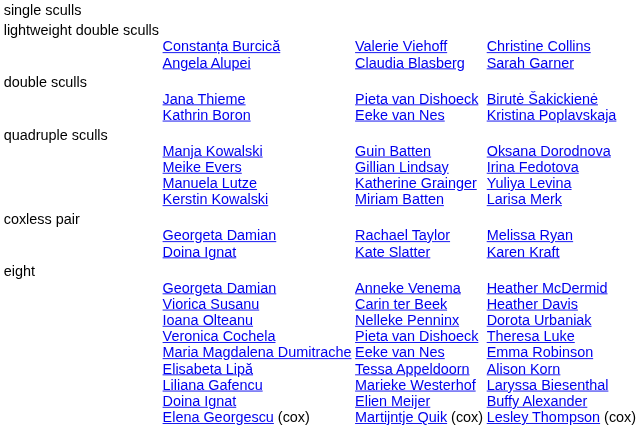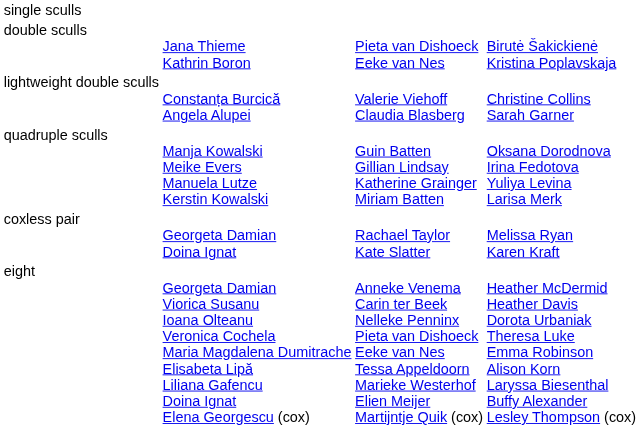 <table>
 <tr>
 <td>single sculls<br></td>
 <td></td>
 <td></td>
 <td></td>
 </tr>
 <tr valign="top">
+<td>double sculls<br></td>
+<td><br><a href='#'>Jana Thieme</a><br><a href='#'>Kathrin Boron</a></td>
+<td><br><a href='#'>Pieta van Dishoeck</a><br><a href='#'>Eeke van Nes</a></td>
+<td><br><a href='#'>Birutė Šakickienė</a><br><a href='#'>Kristina Poplavskaja</a></td>
+</tr>
+<tr valign="top">
 <td>lightweight double sculls<br></td>
 <td><br><a href='#'>Constanța Burcică</a><br><a href='#'>Angela Alupei</a></td>
 <td><br><a href='#'>Valerie Viehoff</a><br><a href='#'>Claudia Blasberg</a></td>
 <td><br><a href='#'>Christine Collins</a><br><a href='#'>Sarah Garner</a></td>
-</tr>
-<tr valign="top">
-<td>double sculls<br></td>
-<td><br><a href='#'>Jana Thieme</a><br><a href='#'>Kathrin Boron</a></td>
-<td><br><a href='#'>Pieta van Dishoeck</a><br><a href='#'>Eeke van Nes</a></td>
-<td><br><a href='#'>Birutė Šakickienė</a><br><a href='#'>Kristina Poplavskaja</a></td>
 </tr>
 <tr valign="top">
 <td>quadruple sculls<br></td>
 <td><br><a href='#'>Manja Kowalski</a><br><a href='#'>Meike Evers</a><br><a href='#'>Manuela Lutze</a><br><a href='#'>Kerstin Kowalski</a></td>
 <td><br><a href='#'>Guin Batten</a><br><a href='#'>Gillian Lindsay</a><br><a href='#'>Katherine Grainger</a><br><a href='#'>Miriam Batten</a></td>
 <td><br><a href='#'>Oksana Dorodnova</a><br><a href='#'>Irina Fedotova</a><br><a href='#'>Yuliya Levina</a><br><a href='#'>Larisa Merk</a></td>
 </tr>
 <tr valign="top">
 <td>coxless pair<br></td>
 <td><br><a href='#'>Georgeta Damian</a><br><a href='#'>Doina Ignat</a></td>
 <td><br><a href='#'>Rachael Taylor</a><br><a href='#'>Kate Slatter</a></td>
 <td><br><a href='#'>Melissa Ryan</a><br><a href='#'>Karen Kraft</a></td>
 </tr>
 <tr valign="top">
 <td>eight<br></td>
 <td><br><a href='#'>Georgeta Damian</a><br><a href='#'>Viorica Susanu</a><br><a href='#'>Ioana Olteanu</a><br><a href='#'>Veronica Cochela</a><br><a href='#'>Maria Magdalena Dumitrache</a><br><a href='#'>Elisabeta Lipă</a><br><a href='#'>Liliana Gafencu</a><br><a href='#'>Doina Ignat</a><br><a href='#'>Elena Georgescu</a> (cox)</td>
 <td><br><a href='#'>Anneke Venema</a><br><a href='#'>Carin ter Beek</a><br><a href='#'>Nelleke Penninx</a><br><a href='#'>Pieta van Dishoeck</a><br><a href='#'>Eeke van Nes</a><br><a href='#'>Tessa Appeldoorn</a><br><a href='#'>Marieke Westerhof</a><br><a href='#'>Elien Meijer</a><br><a href='#'>Martijntje Quik</a> (cox)</td>
 <td><br><a href='#'>Heather McDermid</a><br><a href='#'>Heather Davis</a><br><a href='#'>Dorota Urbaniak</a><br><a href='#'>Theresa Luke</a><br><a href='#'>Emma Robinson</a><br><a href='#'>Alison Korn</a><br><a href='#'>Laryssa Biesenthal</a><br><a href='#'>Buffy Alexander</a><br><a href='#'>Lesley Thompson</a> (cox)</td>
 </tr>
 </table>
